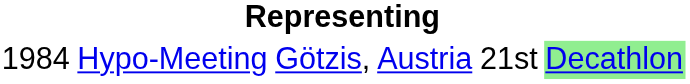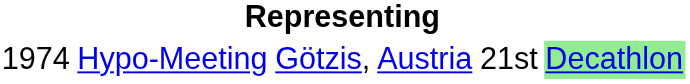 <table>
 <tr>
 <th colspan="5">Representing </th>
 </tr>
 <tr>
-<td>1984</td>
+<td>1974</td>
 <td><a href='#'>Hypo-Meeting</a></td>
 <td><a href='#'>Götzis</a>, <a href='#'>Austria</a></td>
 <td>21st</td>
 <td style="background: lightgreen;"><a href='#'>Decathlon</a></td>
 </tr>
 </table>
